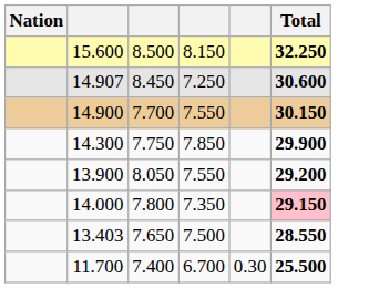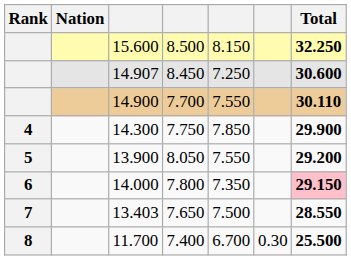 <table class="wikitable sortable" style="text-align:center; font-size:90%">
 <tr>
+<th scope="col">Rank</th>
 <th scope="col">Nation</th>
 <th scope="col"></th>
 <th></th>
 <th scope="col"></th>
 <th scope="col"></th>
 <th scope="col">Total</th>
 </tr>
 <tr bgcolor=fffcaf>
+<th scope="row"></th>
 <td style="text-align:left"></td>
 <td>15.600</td>
 <td>8.500</td>
 <td>8.150</td>
 <td></td>
 <td><strong>32.250</strong></td>
 </tr>
 <tr bgcolor=e5e5e5>
+<th scope="row"></th>
 <td style="text-align:left"></td>
 <td>14.907</td>
 <td>8.450</td>
 <td>7.250</td>
 <td></td>
 <td><strong>30.600</strong></td>
 </tr>
 <tr bgcolor=eecc99>
+<th scope="row"></th>
 <td style="text-align:left"></td>
 <td>14.900</td>
 <td>7.700</td>
 <td>7.550</td>
 <td></td>
-<td><strong>30.150</strong></td>
+<td><strong>30.110</strong></td>
 </tr>
 <tr>
+<th scope="row">4</th>
 <td style="text-align:left"></td>
 <td>14.300</td>
 <td>7.750</td>
 <td>7.850</td>
 <td></td>
 <td><strong>29.900</strong></td>
 </tr>
 <tr>
+<th scope="row">5</th>
 <td style="text-align:left"></td>
 <td>13.900</td>
 <td>8.050</td>
 <td>7.550</td>
 <td></td>
 <td><strong>29.200</strong></td>
 </tr>
 <tr>
+<th scope="row">6</th>
 <td style="text-align:left"></td>
 <td>14.000</td>
 <td>7.800</td>
 <td>7.350</td>
 <td></td>
 <td style="background: pink;"><strong>29.150</strong></td>
 </tr>
 <tr>
+<th scope="row">7</th>
 <td style="text-align:left"></td>
 <td>13.403</td>
 <td>7.650</td>
 <td>7.500</td>
 <td></td>
 <td><strong>28.550</strong></td>
 </tr>
 <tr>
+<th scope="row">8</th>
 <td style="text-align:left"></td>
 <td>11.700</td>
 <td>7.400</td>
 <td>6.700</td>
 <td>0.30</td>
 <td><strong>25.500</strong></td>
 </tr>
 </table>
